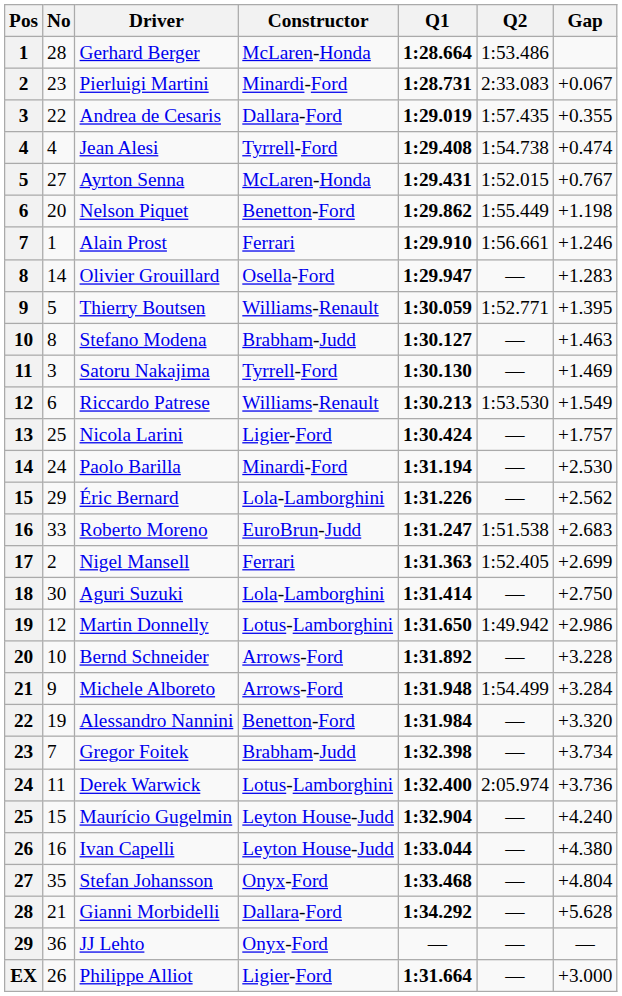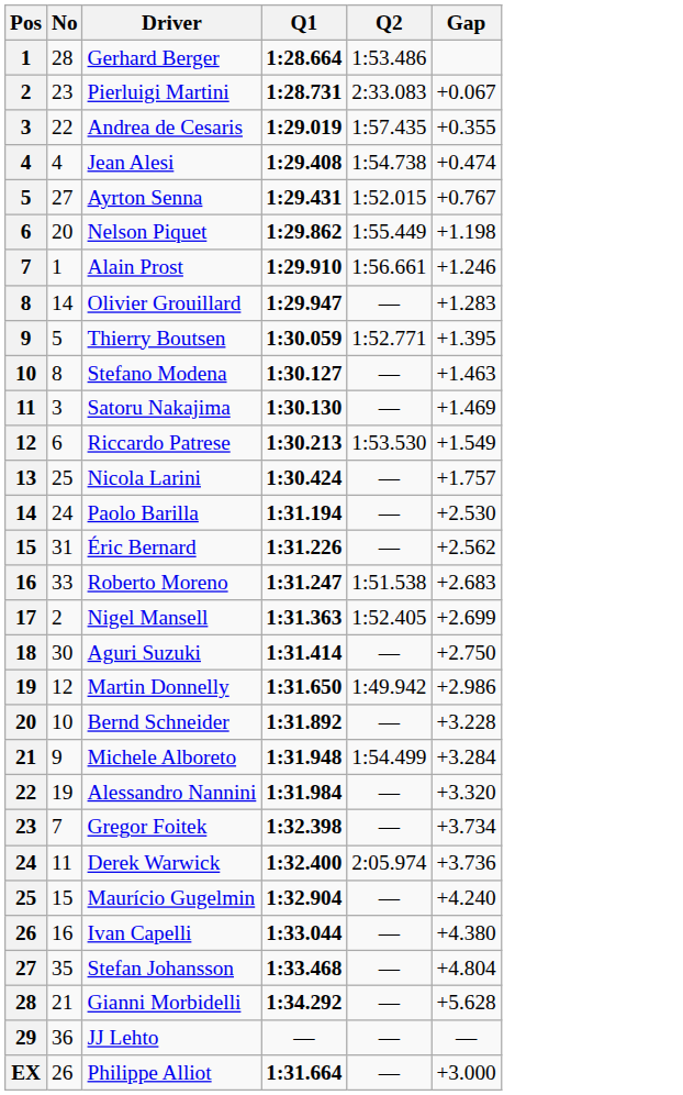 <table class="wikitable sortable" style="font-size: 95%;">
 <tr>
 <th>Pos</th>
 <th>No</th>
 <th>Driver</th>
-<th>Constructor</th>
 <th>Q1</th>
 <th>Q2</th>
 <th>Gap</th>
 </tr>
 <tr>
 <th>1</th>
 <td>28</td>
 <td data-sort-value="BER"> <a href='#'>Gerhard Berger</a></td>
-<td><a href='#'>McLaren</a>-<a href='#'>Honda</a></td>
 <td><strong>1:28.664</strong></td>
 <td>1:53.486</td>
 <td></td>
 </tr>
 <tr>
 <th>2</th>
 <td>23</td>
 <td data-sort-value="MAR"> <a href='#'>Pierluigi Martini</a></td>
-<td><a href='#'>Minardi</a>-<a href='#'>Ford</a></td>
 <td><strong>1:28.731</strong></td>
 <td>2:33.083</td>
 <td>+0.067</td>
 </tr>
 <tr>
 <th>3</th>
 <td>22</td>
 <td data-sort-value="CES"> <a href='#'>Andrea de Cesaris</a></td>
-<td><a href='#'>Dallara</a>-<a href='#'>Ford</a></td>
 <td><strong>1:29.019</strong></td>
 <td>1:57.435</td>
 <td>+0.355</td>
 </tr>
 <tr>
 <th>4</th>
 <td>4</td>
 <td data-sort-value="ALE"> <a href='#'>Jean Alesi</a></td>
-<td><a href='#'>Tyrrell</a>-<a href='#'>Ford</a></td>
 <td><strong>1:29.408</strong></td>
 <td>1:54.738</td>
 <td>+0.474</td>
 </tr>
 <tr>
 <th>5</th>
 <td>27</td>
 <td data-sort-value="SEN"> <a href='#'>Ayrton Senna</a></td>
-<td><a href='#'>McLaren</a>-<a href='#'>Honda</a></td>
 <td><strong>1:29.431</strong></td>
 <td>1:52.015</td>
 <td>+0.767</td>
 </tr>
 <tr>
 <th>6</th>
 <td>20</td>
 <td data-sort-value="PIQ"> <a href='#'>Nelson Piquet</a></td>
-<td><a href='#'>Benetton</a>-<a href='#'>Ford</a></td>
 <td><strong>1:29.862</strong></td>
 <td>1:55.449</td>
 <td>+1.198</td>
 </tr>
 <tr>
 <th>7</th>
 <td>1</td>
 <td data-sort-value="PRO"> <a href='#'>Alain Prost</a></td>
-<td><a href='#'>Ferrari</a></td>
 <td><strong>1:29.910</strong></td>
 <td>1:56.661</td>
 <td>+1.246</td>
 </tr>
 <tr>
 <th>8</th>
 <td>14</td>
 <td data-sort-value="GRO"> <a href='#'>Olivier Grouillard</a></td>
-<td><a href='#'>Osella</a>-<a href='#'>Ford</a></td>
 <td><strong>1:29.947</strong></td>
 <td align="center"data-sort-value="3">—</td>
 <td>+1.283</td>
 </tr>
 <tr>
 <th>9</th>
 <td>5</td>
 <td data-sort-value="BOU"> <a href='#'>Thierry Boutsen</a></td>
-<td><a href='#'>Williams</a>-<a href='#'>Renault</a></td>
 <td><strong>1:30.059</strong></td>
 <td>1:52.771</td>
 <td>+1.395</td>
 </tr>
 <tr>
 <th>10</th>
 <td>8</td>
 <td data-sort-value="MOD"> <a href='#'>Stefano Modena</a></td>
-<td><a href='#'>Brabham</a>-<a href='#'>Judd</a></td>
 <td><strong>1:30.127</strong></td>
 <td align="center"data-sort-value="3">—</td>
 <td>+1.463</td>
 </tr>
 <tr>
 <th>11</th>
 <td>3</td>
 <td data-sort-value="NAK"> <a href='#'>Satoru Nakajima</a></td>
-<td><a href='#'>Tyrrell</a>-<a href='#'>Ford</a></td>
 <td><strong>1:30.130</strong></td>
 <td align="center"data-sort-value="3">—</td>
 <td>+1.469</td>
 </tr>
 <tr>
 <th>12</th>
 <td>6</td>
 <td data-sort-value="PAT"> <a href='#'>Riccardo Patrese</a></td>
-<td><a href='#'>Williams</a>-<a href='#'>Renault</a></td>
 <td><strong>1:30.213</strong></td>
 <td>1:53.530</td>
 <td>+1.549</td>
 </tr>
 <tr>
 <th>13</th>
 <td>25</td>
 <td data-sort-value="LAR"> <a href='#'>Nicola Larini</a></td>
-<td><a href='#'>Ligier</a>-<a href='#'>Ford</a></td>
 <td><strong>1:30.424</strong></td>
 <td align="center"data-sort-value="3">—</td>
 <td>+1.757</td>
 </tr>
 <tr>
 <th>14</th>
 <td>24</td>
 <td data-sort-value="BAR"> <a href='#'>Paolo Barilla</a></td>
-<td><a href='#'>Minardi</a>-<a href='#'>Ford</a></td>
 <td><strong>1:31.194</strong></td>
 <td align="center"data-sort-value="3">—</td>
 <td>+2.530</td>
 </tr>
 <tr>
 <th>15</th>
-<td>29</td>
+<td>31</td>
 <td data-sort-value="BER"> <a href='#'>Éric Bernard</a></td>
-<td><a href='#'>Lola</a>-<a href='#'>Lamborghini</a></td>
 <td><strong>1:31.226</strong></td>
 <td align="center"data-sort-value="3">—</td>
 <td>+2.562</td>
 </tr>
 <tr>
 <th>16</th>
 <td>33</td>
 <td data-sort-value="MOR"> <a href='#'>Roberto Moreno</a></td>
-<td><a href='#'>EuroBrun</a>-<a href='#'>Judd</a></td>
 <td><strong>1:31.247</strong></td>
 <td>1:51.538</td>
 <td>+2.683</td>
 </tr>
 <tr>
 <th>17</th>
 <td>2</td>
 <td data-sort-value="MAN"> <a href='#'>Nigel Mansell</a></td>
-<td><a href='#'>Ferrari</a></td>
 <td><strong>1:31.363</strong></td>
 <td>1:52.405</td>
 <td>+2.699</td>
 </tr>
 <tr>
 <th>18</th>
 <td>30</td>
 <td data-sort-value="SUZ"> <a href='#'>Aguri Suzuki</a></td>
-<td><a href='#'>Lola</a>-<a href='#'>Lamborghini</a></td>
 <td><strong>1:31.414</strong></td>
 <td align="center"data-sort-value="3">—</td>
 <td>+2.750</td>
 </tr>
 <tr>
 <th>19</th>
 <td>12</td>
 <td data-sort-value="DON"> <a href='#'>Martin Donnelly</a></td>
-<td><a href='#'>Lotus</a>-<a href='#'>Lamborghini</a></td>
 <td><strong>1:31.650</strong></td>
 <td>1:49.942</td>
 <td>+2.986</td>
 </tr>
 <tr>
 <th>20</th>
 <td>10</td>
 <td data-sort-value="SCH"> <a href='#'>Bernd Schneider</a></td>
-<td><a href='#'>Arrows</a>-<a href='#'>Ford</a></td>
 <td><strong>1:31.892</strong></td>
 <td align="center"data-sort-value="3">—</td>
 <td>+3.228</td>
 </tr>
 <tr>
 <th>21</th>
 <td>9</td>
 <td data-sort-value="ALB"> <a href='#'>Michele Alboreto</a></td>
-<td><a href='#'>Arrows</a>-<a href='#'>Ford</a></td>
 <td><strong>1:31.948</strong></td>
 <td>1:54.499</td>
 <td>+3.284</td>
 </tr>
 <tr>
 <th>22</th>
 <td>19</td>
 <td data-sort-value="NAN"> <a href='#'>Alessandro Nannini</a></td>
-<td><a href='#'>Benetton</a>-<a href='#'>Ford</a></td>
 <td><strong>1:31.984</strong></td>
 <td align="center"data-sort-value="3">—</td>
 <td>+3.320</td>
 </tr>
 <tr>
 <th>23</th>
 <td>7</td>
 <td data-sort-value="FOI"> <a href='#'>Gregor Foitek</a></td>
-<td><a href='#'>Brabham</a>-<a href='#'>Judd</a></td>
 <td><strong>1:32.398</strong></td>
 <td align="center"data-sort-value="3">—</td>
 <td>+3.734</td>
 </tr>
 <tr>
 <th>24</th>
 <td>11</td>
 <td data-sort-value="WAR"> <a href='#'>Derek Warwick</a></td>
-<td><a href='#'>Lotus</a>-<a href='#'>Lamborghini</a></td>
 <td><strong>1:32.400</strong></td>
 <td>2:05.974</td>
 <td>+3.736</td>
 </tr>
 <tr>
 <th>25</th>
 <td>15</td>
 <td data-sort-value="GUG"> <a href='#'>Maurício Gugelmin</a></td>
-<td><a href='#'>Leyton House</a>-<a href='#'>Judd</a></td>
 <td><strong>1:32.904</strong></td>
 <td align="center"data-sort-value="3">—</td>
 <td>+4.240</td>
 </tr>
 <tr>
 <th>26</th>
 <td>16</td>
 <td data-sort-value="CAP"> <a href='#'>Ivan Capelli</a></td>
-<td><a href='#'>Leyton House</a>-<a href='#'>Judd</a></td>
 <td><strong>1:33.044</strong></td>
 <td align="center"data-sort-value="3">—</td>
 <td>+4.380</td>
 </tr>
 <tr>
 <th>27</th>
 <td>35</td>
 <td data-sort-value="STE"> <a href='#'>Stefan Johansson</a></td>
-<td><a href='#'>Onyx</a>-<a href='#'>Ford</a></td>
 <td><strong>1:33.468</strong></td>
 <td align="center"data-sort-value="3">—</td>
 <td>+4.804</td>
 </tr>
 <tr>
 <th>28</th>
 <td>21</td>
 <td data-sort-value="MOR"> <a href='#'>Gianni Morbidelli</a></td>
-<td><a href='#'>Dallara</a>-<a href='#'>Ford</a></td>
 <td><strong>1:34.292</strong></td>
 <td align="center"data-sort-value="3">—</td>
 <td>+5.628</td>
 </tr>
 <tr>
 <th>29</th>
 <td>36</td>
 <td data-sort-value="LEH"> <a href='#'>JJ Lehto</a></td>
-<td><a href='#'>Onyx</a>-<a href='#'>Ford</a></td>
 <td align="center" data-sort-value="2">—</td>
 <td align="center"data-sort-value="3">—</td>
 <td align="center"data-sort-value="6">—</td>
 </tr>
 <tr>
 <th>EX</th>
 <td>26</td>
 <td data-sort-value="ALL"> <a href='#'>Philippe Alliot</a></td>
-<td><a href='#'>Ligier</a>-<a href='#'>Ford</a></td>
 <td><strong>1:31.664</strong></td>
 <td align="center"data-sort-value="3">—</td>
 <td>+3.000</td>
 </tr>
 </table>
